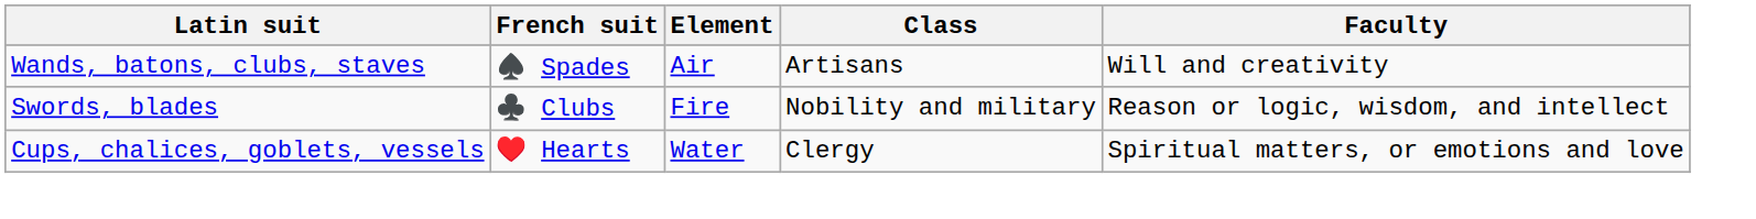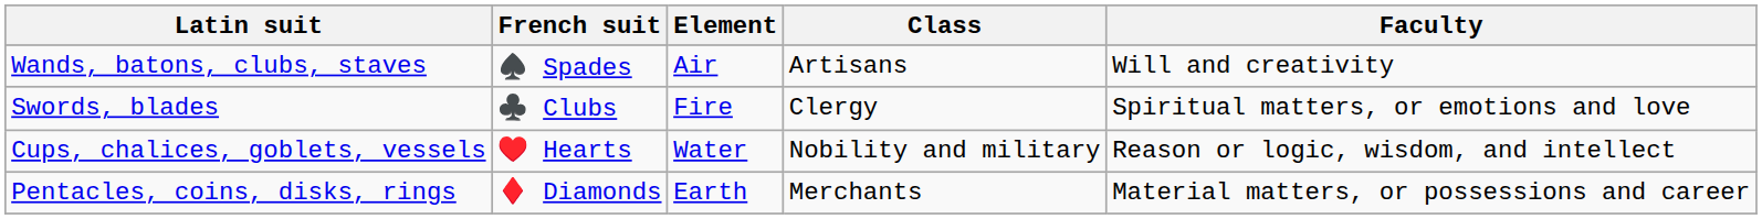 <table class="wikitable">
 <tr>
 <th>Latin suit</th>
 <th>French suit</th>
 <th>Element</th>
 <th>Class</th>
 <th>Faculty</th>
 </tr>
 <tr>
 <td><a href='#'>Wands, batons, clubs, staves</a></td>
 <td>♠️ <a href='#'>Spades</a></td>
 <td><a href='#'>Air</a></td>
 <td>Artisans</td>
 <td>Will and creativity</td>
 </tr>
 <tr>
 <td><a href='#'>Swords, blades</a></td>
 <td>♣️ <a href='#'>Clubs</a></td>
 <td><a href='#'>Fire</a></td>
-<td>Nobility and military</td>
-<td>Reason or logic, wisdom, and intellect</td>
+<td>Clergy</td>
+<td>Spiritual matters, or emotions and love</td>
 </tr>
 <tr>
 <td><a href='#'>Cups, chalices, goblets, vessels</a></td>
 <td>♥️ <a href='#'>Hearts</a></td>
 <td><a href='#'>Water</a></td>
-<td>Clergy</td>
-<td>Spiritual matters, or emotions and love</td>
+<td>Nobility and military</td>
+<td>Reason or logic, wisdom, and intellect</td>
+</tr>
+<tr>
+<td><a href='#'>Pentacles, coins, disks, rings</a></td>
+<td>♦️ <a href='#'>Diamonds</a></td>
+<td><a href='#'>Earth</a></td>
+<td>Merchants</td>
+<td>Material matters, or possessions and career</td>
 </tr>
 </table>
